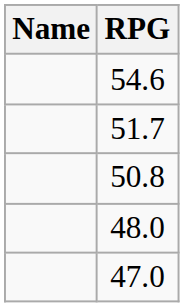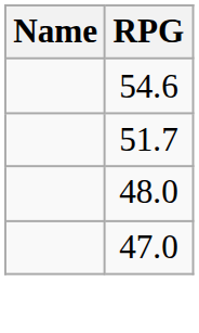 <table class=wikitable>
 <tr>
 <th>Name</th>
 <th>RPG</th>
 </tr>
 <tr>
 <td></td>
 <td align=center>54.6</td>
 </tr>
 <tr>
 <td></td>
 <td align=center>51.7</td>
 </tr>
 <tr>
 <td></td>
-<td align=center>50.8</td>
-</tr>
-<tr>
-<td></td>
 <td align=center>48.0</td>
 </tr>
 <tr>
 <td></td>
 <td align=center>47.0</td>
 </tr>
 </table>
